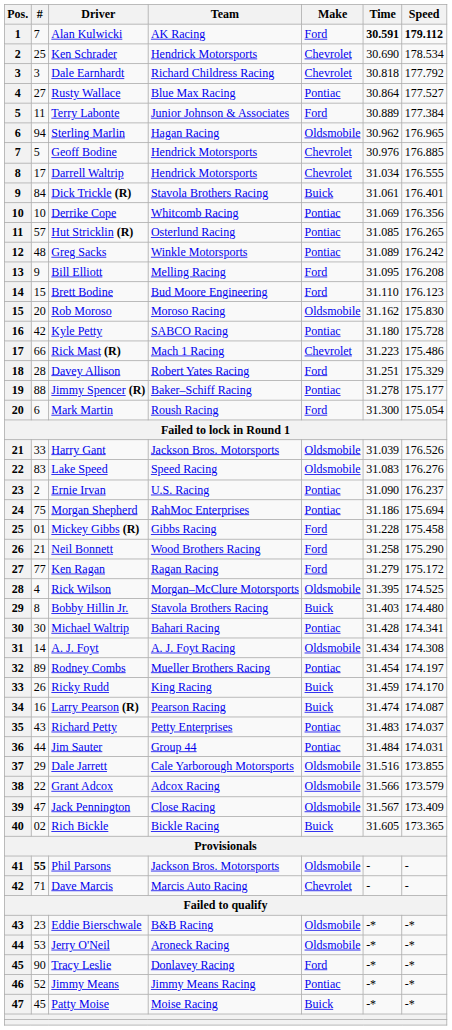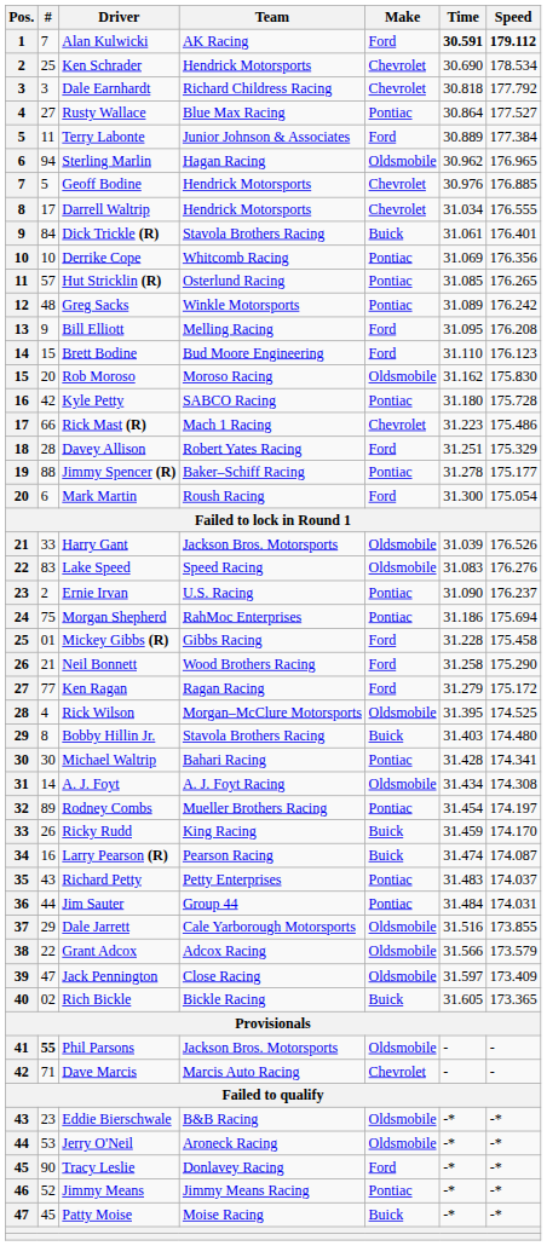 <table class="wikitable" style="font-size:95%">
 <tr>
 <th>Pos.</th>
 <th>#</th>
 <th>Driver</th>
 <th>Team</th>
 <th>Make</th>
 <th>Time</th>
 <th>Speed</th>
 </tr>
 <tr>
 <th>1</th>
 <td>7</td>
 <td><a href='#'>Alan Kulwicki</a></td>
 <td><a href='#'>AK Racing</a></td>
 <td><a href='#'>Ford</a></td>
 <td><strong>30.591</strong></td>
 <td><strong>179.112</strong></td>
 </tr>
 <tr>
 <th>2</th>
 <td>25</td>
 <td><a href='#'>Ken Schrader</a></td>
 <td><a href='#'>Hendrick Motorsports</a></td>
 <td><a href='#'>Chevrolet</a></td>
 <td>30.690</td>
 <td>178.534</td>
 </tr>
 <tr>
 <th>3</th>
 <td>3</td>
 <td><a href='#'>Dale Earnhardt</a></td>
 <td><a href='#'>Richard Childress Racing</a></td>
 <td><a href='#'>Chevrolet</a></td>
 <td>30.818</td>
 <td>177.792</td>
 </tr>
 <tr>
 <th>4</th>
 <td>27</td>
 <td><a href='#'>Rusty Wallace</a></td>
 <td><a href='#'>Blue Max Racing</a></td>
 <td><a href='#'>Pontiac</a></td>
 <td>30.864</td>
 <td>177.527</td>
 </tr>
 <tr>
 <th>5</th>
 <td>11</td>
 <td><a href='#'>Terry Labonte</a></td>
 <td><a href='#'>Junior Johnson & Associates</a></td>
 <td><a href='#'>Ford</a></td>
 <td>30.889</td>
 <td>177.384</td>
 </tr>
 <tr>
 <th>6</th>
 <td>94</td>
 <td><a href='#'>Sterling Marlin</a></td>
 <td><a href='#'>Hagan Racing</a></td>
 <td><a href='#'>Oldsmobile</a></td>
 <td>30.962</td>
 <td>176.965</td>
 </tr>
 <tr>
 <th>7</th>
 <td>5</td>
 <td><a href='#'>Geoff Bodine</a></td>
 <td><a href='#'>Hendrick Motorsports</a></td>
 <td><a href='#'>Chevrolet</a></td>
 <td>30.976</td>
 <td>176.885</td>
 </tr>
 <tr>
 <th>8</th>
 <td>17</td>
 <td><a href='#'>Darrell Waltrip</a></td>
 <td><a href='#'>Hendrick Motorsports</a></td>
 <td><a href='#'>Chevrolet</a></td>
 <td>31.034</td>
 <td>176.555</td>
 </tr>
 <tr>
 <th>9</th>
 <td>84</td>
 <td><a href='#'>Dick Trickle</a> <strong>(R)</strong></td>
 <td><a href='#'>Stavola Brothers Racing</a></td>
 <td><a href='#'>Buick</a></td>
 <td>31.061</td>
 <td>176.401</td>
 </tr>
 <tr>
 <th>10</th>
 <td>10</td>
 <td><a href='#'>Derrike Cope</a></td>
 <td><a href='#'>Whitcomb Racing</a></td>
 <td><a href='#'>Pontiac</a></td>
 <td>31.069</td>
 <td>176.356</td>
 </tr>
 <tr>
 <th>11</th>
 <td>57</td>
 <td><a href='#'>Hut Stricklin</a> <strong>(R)</strong></td>
 <td><a href='#'>Osterlund Racing</a></td>
 <td><a href='#'>Pontiac</a></td>
 <td>31.085</td>
 <td>176.265</td>
 </tr>
 <tr>
 <th>12</th>
 <td>48</td>
 <td><a href='#'>Greg Sacks</a></td>
 <td><a href='#'>Winkle Motorsports</a></td>
 <td><a href='#'>Pontiac</a></td>
 <td>31.089</td>
 <td>176.242</td>
 </tr>
 <tr>
 <th>13</th>
 <td>9</td>
 <td><a href='#'>Bill Elliott</a></td>
 <td><a href='#'>Melling Racing</a></td>
 <td><a href='#'>Ford</a></td>
 <td>31.095</td>
 <td>176.208</td>
 </tr>
 <tr>
 <th>14</th>
 <td>15</td>
 <td><a href='#'>Brett Bodine</a></td>
 <td><a href='#'>Bud Moore Engineering</a></td>
 <td><a href='#'>Ford</a></td>
 <td>31.110</td>
 <td>176.123</td>
 </tr>
 <tr>
 <th>15</th>
 <td>20</td>
 <td><a href='#'>Rob Moroso</a></td>
 <td><a href='#'>Moroso Racing</a></td>
 <td><a href='#'>Oldsmobile</a></td>
 <td>31.162</td>
 <td>175.830</td>
 </tr>
 <tr>
 <th>16</th>
 <td>42</td>
 <td><a href='#'>Kyle Petty</a></td>
 <td><a href='#'>SABCO Racing</a></td>
 <td><a href='#'>Pontiac</a></td>
 <td>31.180</td>
 <td>175.728</td>
 </tr>
 <tr>
 <th>17</th>
 <td>66</td>
 <td><a href='#'>Rick Mast</a> <strong>(R)</strong></td>
 <td><a href='#'>Mach 1 Racing</a></td>
 <td><a href='#'>Chevrolet</a></td>
 <td>31.223</td>
 <td>175.486</td>
 </tr>
 <tr>
 <th>18</th>
 <td>28</td>
 <td><a href='#'>Davey Allison</a></td>
 <td><a href='#'>Robert Yates Racing</a></td>
 <td><a href='#'>Ford</a></td>
 <td>31.251</td>
 <td>175.329</td>
 </tr>
 <tr>
 <th>19</th>
 <td>88</td>
 <td><a href='#'>Jimmy Spencer</a> <strong>(R)</strong></td>
 <td><a href='#'>Baker–Schiff Racing</a></td>
 <td><a href='#'>Pontiac</a></td>
 <td>31.278</td>
 <td>175.177</td>
 </tr>
 <tr>
 <th>20</th>
 <td>6</td>
 <td><a href='#'>Mark Martin</a></td>
 <td><a href='#'>Roush Racing</a></td>
 <td><a href='#'>Ford</a></td>
 <td>31.300</td>
 <td>175.054</td>
 </tr>
 <tr>
 <th colspan="7">Failed to lock in Round 1</th>
 </tr>
 <tr>
 <th>21</th>
 <td>33</td>
 <td><a href='#'>Harry Gant</a></td>
 <td><a href='#'>Jackson Bros. Motorsports</a></td>
 <td><a href='#'>Oldsmobile</a></td>
 <td>31.039</td>
 <td>176.526</td>
 </tr>
 <tr>
 <th>22</th>
 <td>83</td>
 <td><a href='#'>Lake Speed</a></td>
 <td><a href='#'>Speed Racing</a></td>
 <td><a href='#'>Oldsmobile</a></td>
 <td>31.083</td>
 <td>176.276</td>
 </tr>
 <tr>
 <th>23</th>
 <td>2</td>
 <td><a href='#'>Ernie Irvan</a></td>
 <td><a href='#'>U.S. Racing</a></td>
 <td><a href='#'>Pontiac</a></td>
 <td>31.090</td>
 <td>176.237</td>
 </tr>
 <tr>
 <th>24</th>
 <td>75</td>
 <td><a href='#'>Morgan Shepherd</a></td>
 <td><a href='#'>RahMoc Enterprises</a></td>
 <td><a href='#'>Pontiac</a></td>
 <td>31.186</td>
 <td>175.694</td>
 </tr>
 <tr>
 <th>25</th>
 <td>01</td>
 <td><a href='#'>Mickey Gibbs</a> <strong>(R)</strong></td>
 <td><a href='#'>Gibbs Racing</a></td>
 <td><a href='#'>Ford</a></td>
 <td>31.228</td>
 <td>175.458</td>
 </tr>
 <tr>
 <th>26</th>
 <td>21</td>
 <td><a href='#'>Neil Bonnett</a></td>
 <td><a href='#'>Wood Brothers Racing</a></td>
 <td><a href='#'>Ford</a></td>
 <td>31.258</td>
 <td>175.290</td>
 </tr>
 <tr>
 <th>27</th>
 <td>77</td>
 <td><a href='#'>Ken Ragan</a></td>
 <td><a href='#'>Ragan Racing</a></td>
 <td><a href='#'>Ford</a></td>
 <td>31.279</td>
 <td>175.172</td>
 </tr>
 <tr>
 <th>28</th>
 <td>4</td>
 <td><a href='#'>Rick Wilson</a></td>
 <td><a href='#'>Morgan–McClure Motorsports</a></td>
 <td><a href='#'>Oldsmobile</a></td>
 <td>31.395</td>
 <td>174.525</td>
 </tr>
 <tr>
 <th>29</th>
 <td>8</td>
 <td><a href='#'>Bobby Hillin Jr.</a></td>
 <td><a href='#'>Stavola Brothers Racing</a></td>
 <td><a href='#'>Buick</a></td>
 <td>31.403</td>
 <td>174.480</td>
 </tr>
 <tr>
 <th>30</th>
 <td>30</td>
 <td><a href='#'>Michael Waltrip</a></td>
 <td><a href='#'>Bahari Racing</a></td>
 <td><a href='#'>Pontiac</a></td>
 <td>31.428</td>
 <td>174.341</td>
 </tr>
 <tr>
 <th>31</th>
 <td>14</td>
 <td><a href='#'>A. J. Foyt</a></td>
 <td><a href='#'>A. J. Foyt Racing</a></td>
 <td><a href='#'>Oldsmobile</a></td>
 <td>31.434</td>
 <td>174.308</td>
 </tr>
 <tr>
 <th>32</th>
 <td>89</td>
 <td><a href='#'>Rodney Combs</a></td>
 <td><a href='#'>Mueller Brothers Racing</a></td>
 <td><a href='#'>Pontiac</a></td>
 <td>31.454</td>
 <td>174.197</td>
 </tr>
 <tr>
 <th>33</th>
 <td>26</td>
 <td><a href='#'>Ricky Rudd</a></td>
 <td><a href='#'>King Racing</a></td>
 <td><a href='#'>Buick</a></td>
 <td>31.459</td>
 <td>174.170</td>
 </tr>
 <tr>
 <th>34</th>
 <td>16</td>
 <td><a href='#'>Larry Pearson</a> <strong>(R)</strong></td>
 <td><a href='#'>Pearson Racing</a></td>
 <td><a href='#'>Buick</a></td>
 <td>31.474</td>
 <td>174.087</td>
 </tr>
 <tr>
 <th>35</th>
 <td>43</td>
 <td><a href='#'>Richard Petty</a></td>
 <td><a href='#'>Petty Enterprises</a></td>
 <td><a href='#'>Pontiac</a></td>
 <td>31.483</td>
 <td>174.037</td>
 </tr>
 <tr>
 <th>36</th>
 <td>44</td>
 <td><a href='#'>Jim Sauter</a></td>
 <td><a href='#'>Group 44</a></td>
 <td><a href='#'>Pontiac</a></td>
 <td>31.484</td>
 <td>174.031</td>
 </tr>
 <tr>
 <th>37</th>
 <td>29</td>
 <td><a href='#'>Dale Jarrett</a></td>
 <td><a href='#'>Cale Yarborough Motorsports</a></td>
 <td><a href='#'>Oldsmobile</a></td>
 <td>31.516</td>
 <td>173.855</td>
 </tr>
 <tr>
 <th>38</th>
 <td>22</td>
 <td><a href='#'>Grant Adcox</a></td>
 <td><a href='#'>Adcox Racing</a></td>
 <td><a href='#'>Oldsmobile</a></td>
 <td>31.566</td>
 <td>173.579</td>
 </tr>
 <tr>
 <th>39</th>
 <td>47</td>
 <td><a href='#'>Jack Pennington</a></td>
 <td><a href='#'>Close Racing</a></td>
 <td><a href='#'>Oldsmobile</a></td>
-<td>31.567</td>
+<td>31.597</td>
 <td>173.409</td>
 </tr>
 <tr>
 <th>40</th>
 <td>02</td>
 <td><a href='#'>Rich Bickle</a></td>
 <td><a href='#'>Bickle Racing</a></td>
 <td><a href='#'>Buick</a></td>
 <td>31.605</td>
 <td>173.365</td>
 </tr>
 <tr>
 <th colspan="7">Provisionals</th>
 </tr>
 <tr>
 <th>41</th>
 <td><strong>55</strong></td>
 <td><a href='#'>Phil Parsons</a></td>
 <td><a href='#'>Jackson Bros. Motorsports</a></td>
 <td><a href='#'>Oldsmobile</a></td>
 <td>-</td>
 <td>-</td>
 </tr>
 <tr>
 <th>42</th>
 <td>71</td>
 <td><a href='#'>Dave Marcis</a></td>
 <td><a href='#'>Marcis Auto Racing</a></td>
 <td><a href='#'>Chevrolet</a></td>
 <td>-</td>
 <td>-</td>
 </tr>
 <tr>
 <th colspan="7">Failed to qualify</th>
 </tr>
 <tr>
 <th>43</th>
 <td>23</td>
 <td><a href='#'>Eddie Bierschwale</a></td>
 <td><a href='#'>B&B Racing</a></td>
 <td><a href='#'>Oldsmobile</a></td>
 <td>-*</td>
 <td>-*</td>
 </tr>
 <tr>
 <th>44</th>
 <td>53</td>
 <td><a href='#'>Jerry O'Neil</a></td>
 <td><a href='#'>Aroneck Racing</a></td>
 <td><a href='#'>Oldsmobile</a></td>
 <td>-*</td>
 <td>-*</td>
 </tr>
 <tr>
 <th>45</th>
 <td>90</td>
 <td><a href='#'>Tracy Leslie</a></td>
 <td><a href='#'>Donlavey Racing</a></td>
 <td><a href='#'>Ford</a></td>
 <td>-*</td>
 <td>-*</td>
 </tr>
 <tr>
 <th>46</th>
 <td>52</td>
 <td><a href='#'>Jimmy Means</a></td>
 <td><a href='#'>Jimmy Means Racing</a></td>
 <td><a href='#'>Pontiac</a></td>
 <td>-*</td>
 <td>-*</td>
 </tr>
 <tr>
 <th>47</th>
 <td>45</td>
 <td><a href='#'>Patty Moise</a></td>
 <td><a href='#'>Moise Racing</a></td>
 <td><a href='#'>Buick</a></td>
 <td>-*</td>
 <td>-*</td>
 </tr>
 <tr>
 <th colspan="7"></th>
 </tr>
 <tr>
 <th colspan="7"></th>
 </tr>
 </table>
